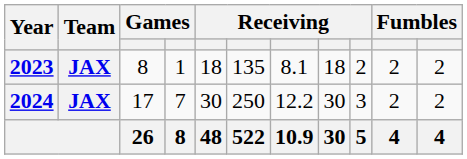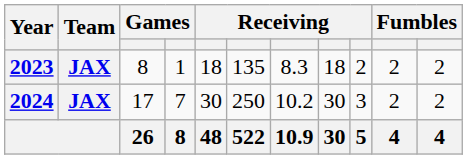 <table class="wikitable" style="text-align:center;">
 <tr>
 <th rowspan="2">Year</th>
 <th rowspan="2">Team</th>
 <th colspan="2">Games</th>
 <th colspan="5">Receiving</th>
 <th colspan="2">Fumbles</th>
 </tr>
 <tr>
 <th></th>
 <th></th>
 <th></th>
 <th></th>
 <th></th>
 <th></th>
 <th></th>
 <th></th>
 <th></th>
 </tr>
 <tr>
 <th><a href='#'>2023</a></th>
 <th><a href='#'>JAX</a></th>
 <td>8</td>
 <td>1</td>
 <td>18</td>
 <td>135</td>
-<td>8.1</td>
+<td>8.3</td>
 <td>18</td>
 <td>2</td>
 <td>2</td>
 <td>2</td>
 </tr>
 <tr>
 <th><a href='#'>2024</a></th>
 <th><a href='#'>JAX</a></th>
 <td>17</td>
 <td>7</td>
 <td>30</td>
 <td>250</td>
-<td>12.2</td>
+<td>10.2</td>
 <td>30</td>
 <td>3</td>
 <td>2</td>
 <td>2</td>
 </tr>
 <tr>
 <th colspan="2"></th>
 <th>26</th>
 <th>8</th>
 <th>48</th>
 <th>522</th>
 <th>10.9</th>
 <th>30</th>
 <th>5</th>
 <th>4</th>
 <th>4</th>
 </tr>
 </table>
